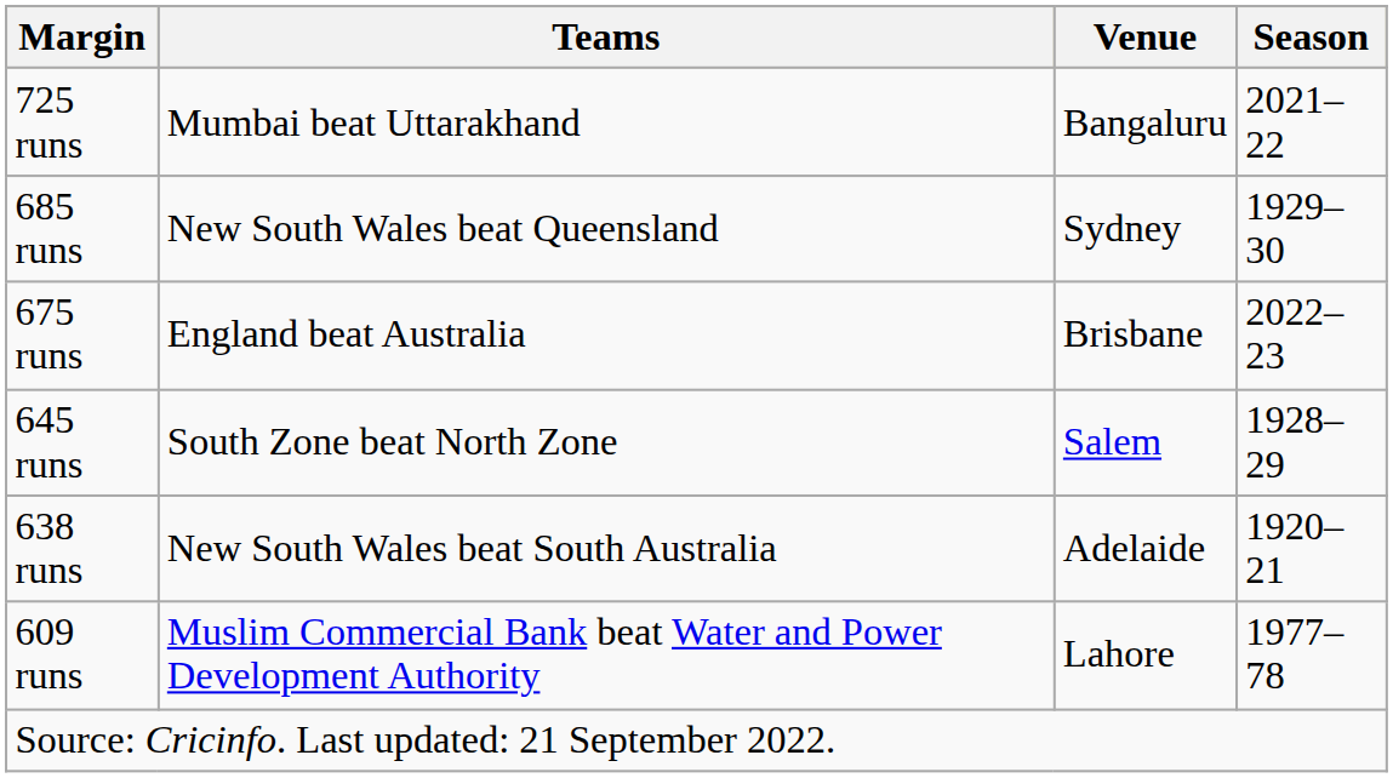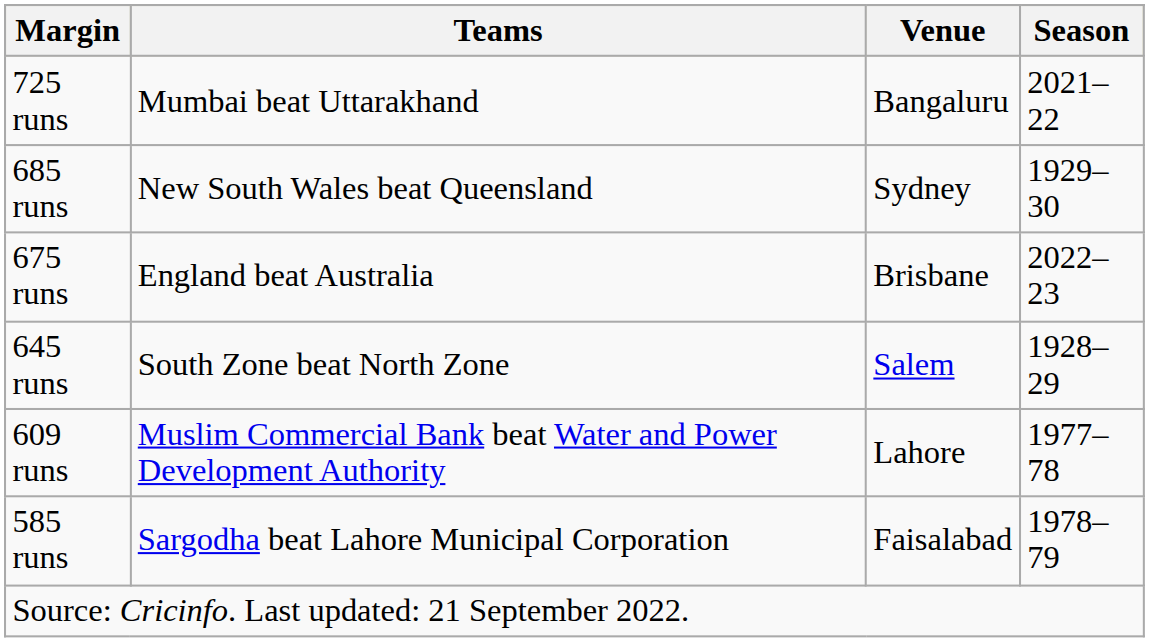 <table class="wikitable" style="width:90%;">
 <tr style="background:#bdb76b;">
 <th>Margin</th>
 <th>Teams</th>
 <th>Venue</th>
 <th>Season</th>
 </tr>
 <tr>
 <td>725 runs</td>
 <td>Mumbai beat Uttarakhand</td>
 <td>Bangaluru</td>
 <td>2021–22</td>
 </tr>
 <tr>
 <td>685 runs</td>
 <td>New South Wales beat Queensland</td>
 <td>Sydney</td>
 <td>1929–30</td>
 </tr>
 <tr>
 <td>675 runs</td>
 <td>England beat Australia</td>
 <td>Brisbane</td>
 <td>2022–23</td>
 </tr>
 <tr>
 <td>645 runs</td>
 <td>South Zone beat North Zone</td>
 <td><a href='#'>Salem</a></td>
 <td>1928–29</td>
 </tr>
 <tr>
-<td>638 runs</td>
-<td>New South Wales beat South Australia</td>
-<td>Adelaide</td>
-<td>1920–21</td>
-</tr>
-<tr>
 <td>609 runs</td>
 <td><a href='#'>Muslim Commercial Bank</a> beat <a href='#'>Water and Power Development Authority</a></td>
 <td>Lahore</td>
 <td>1977–78</td>
 </tr>
 <tr>
+<td>585 runs</td>
+<td><a href='#'>Sargodha</a> beat Lahore Municipal Corporation</td>
+<td>Faisalabad</td>
+<td>1978–79</td>
+</tr>
+<tr>
 <td colspan=4>Source: <em>Cricinfo</em>. Last updated: 21 September 2022.</td>
 </tr>
 </table>
